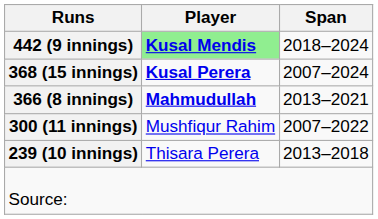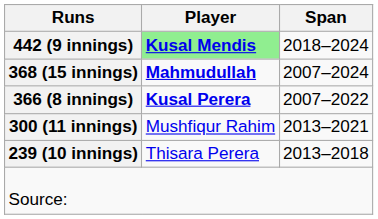 <table class="wikitable">
 <tr>
 <th align="center"><strong>Runs</strong></th>
 <th align="center"><strong>Player</strong></th>
 <th align="center"><strong>Span</strong></th>
 </tr>
 <tr>
 <th>442 (9 innings)</th>
 <td style="background: lightgreen;"> <strong><a href='#'>Kusal Mendis</a></strong></td>
 <td>2018–2024</td>
 </tr>
 <tr>
 <th>368 (15 innings)</th>
-<td> <strong><a href='#'>Kusal Perera</a></strong></td>
+<td> <strong><a href='#'>Mahmudullah</a></strong></td>
 <td>2007–2024</td>
 </tr>
 <tr>
 <th>366 (8 innings)</th>
-<td> <strong><a href='#'>Mahmudullah</a></strong></td>
-<td>2013–2021</td>
+<td> <strong><a href='#'>Kusal Perera</a></strong></td>
+<td>2007–2022</td>
 </tr>
 <tr>
 <th>300 (11 innings)</th>
 <td> <a href='#'>Mushfiqur Rahim</a></td>
-<td>2007–2022</td>
+<td>2013–2021</td>
 </tr>
 <tr>
 <th>239 (10 innings)</th>
 <td> <a href='#'>Thisara Perera</a></td>
 <td>2013–2018</td>
 </tr>
 <tr>
 <td colspan="4"><br>Source:</td>
 </tr>
 </table>
